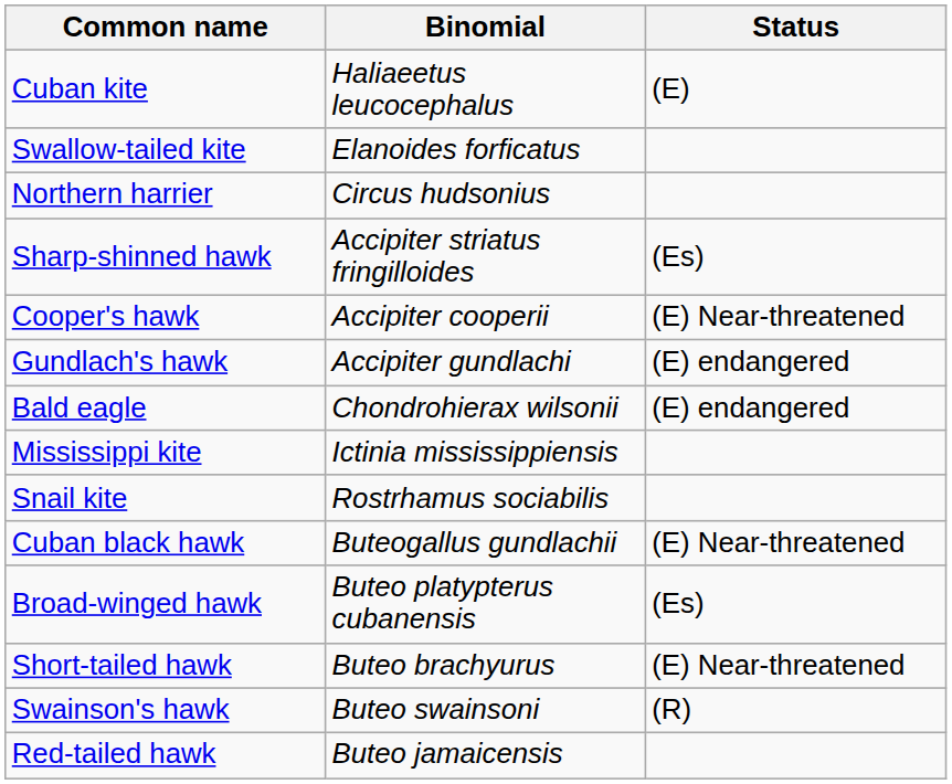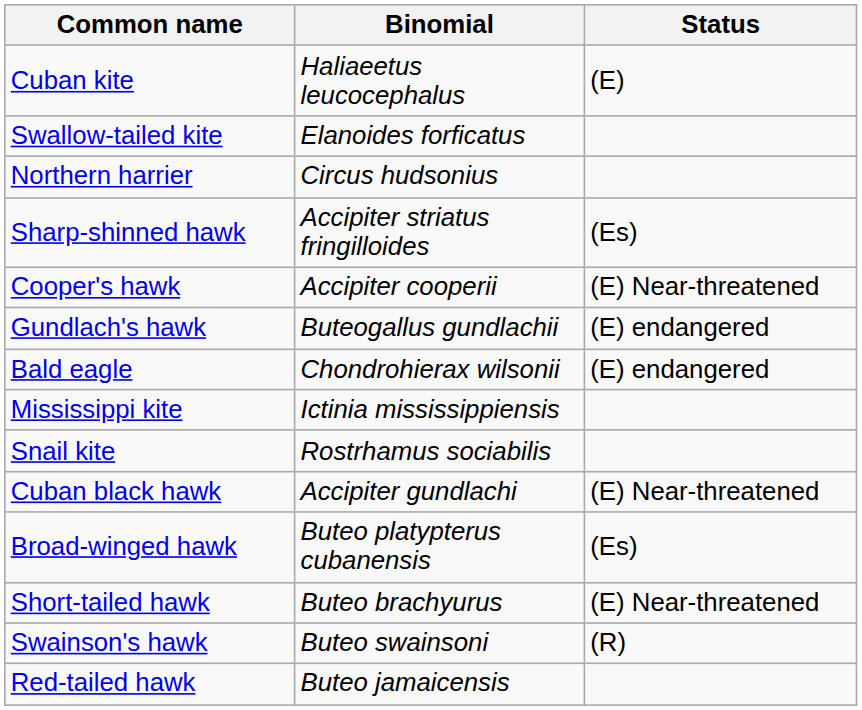 <table width=60% class="wikitable">
 <tr>
 <th width=34%>Common name</th>
 <th width=34%>Binomial</th>
 <th width=32%>Status</th>
 </tr>
 <tr>
 <td><a href='#'>Cuban kite</a></td>
 <td><em>Haliaeetus leucocephalus</em></td>
 <td>(E)</td>
 </tr>
 <tr>
 <td><a href='#'>Swallow-tailed kite</a></td>
 <td><em>Elanoides forficatus</em></td>
 <td></td>
 </tr>
 <tr>
 <td><a href='#'>Northern harrier</a></td>
 <td><em>Circus hudsonius</em></td>
 <td></td>
 </tr>
 <tr>
 <td><a href='#'>Sharp-shinned hawk</a></td>
 <td><em>Accipiter striatus fringilloides</em></td>
 <td>(Es)</td>
 </tr>
 <tr>
 <td><a href='#'>Cooper's hawk</a></td>
 <td><em>Accipiter cooperii</em></td>
 <td>(E) Near-threatened</td>
 </tr>
 <tr>
 <td><a href='#'>Gundlach's hawk</a></td>
-<td><em>Accipiter gundlachi</em></td>
+<td><em>Buteogallus gundlachii</em></td>
 <td>(E) endangered</td>
 </tr>
 <tr>
 <td><a href='#'>Bald eagle</a></td>
 <td><em>Chondrohierax wilsonii</em></td>
 <td>(E) endangered</td>
 </tr>
 <tr>
 <td><a href='#'>Mississippi kite</a></td>
 <td><em>Ictinia mississippiensis</em></td>
 <td></td>
 </tr>
 <tr>
 <td><a href='#'>Snail kite</a></td>
 <td><em>Rostrhamus sociabilis</em></td>
 <td></td>
 </tr>
 <tr>
 <td><a href='#'>Cuban black hawk</a></td>
-<td><em>Buteogallus gundlachii</em></td>
+<td><em>Accipiter gundlachi</em></td>
 <td>(E) Near-threatened</td>
 </tr>
 <tr>
 <td><a href='#'>Broad-winged hawk</a></td>
 <td><em>Buteo platypterus cubanensis</em></td>
 <td>(Es)</td>
 </tr>
 <tr>
 <td><a href='#'>Short-tailed hawk</a></td>
 <td><em>Buteo brachyurus</em></td>
 <td>(E) Near-threatened</td>
 </tr>
 <tr>
 <td><a href='#'>Swainson's hawk</a></td>
 <td><em>Buteo swainsoni</em></td>
 <td>(R)</td>
 </tr>
 <tr>
 <td><a href='#'>Red-tailed hawk</a></td>
 <td><em>Buteo jamaicensis</em></td>
 <td></td>
 </tr>
 </table>
